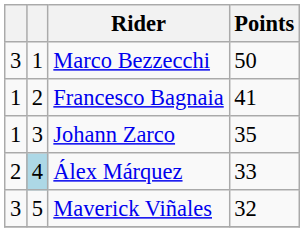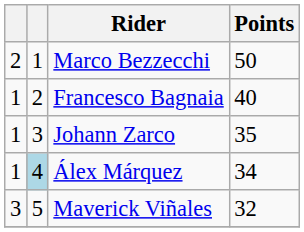 <table class="wikitable" style="font-size: 95%;">
 <tr>
 <th></th>
 <th></th>
 <th>Rider</th>
 <th>Points</th>
 </tr>
 <tr>
-<td> 3</td>
+<td> 2</td>
 <td align=center>1</td>
 <td> <a href='#'>Marco Bezzecchi</a></td>
 <td align=left>50</td>
 </tr>
 <tr>
 <td> 1</td>
 <td align=center>2</td>
 <td> <a href='#'>Francesco Bagnaia</a></td>
-<td align=left>41</td>
+<td align=left>40</td>
 </tr>
 <tr>
 <td> 1</td>
 <td align=center>3</td>
 <td> <a href='#'>Johann Zarco</a></td>
 <td align=left>35</td>
 </tr>
 <tr>
-<td> 2</td>
+<td> 1</td>
 <td align=center style="background: lightblue;">4</td>
 <td> <a href='#'>Álex Márquez</a></td>
-<td align=left>33</td>
+<td align=left>34</td>
 </tr>
 <tr>
 <td> 3</td>
 <td align=center>5</td>
 <td> <a href='#'>Maverick Viñales</a></td>
 <td align=left>32</td>
 </tr>
 <tr>
 </tr>
 </table>
